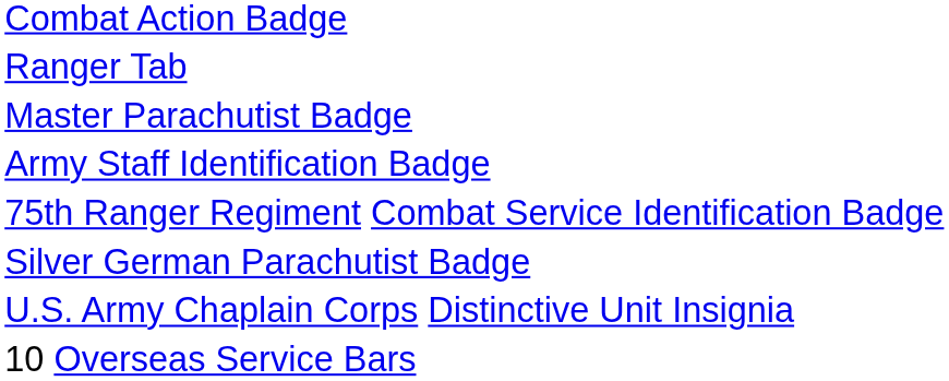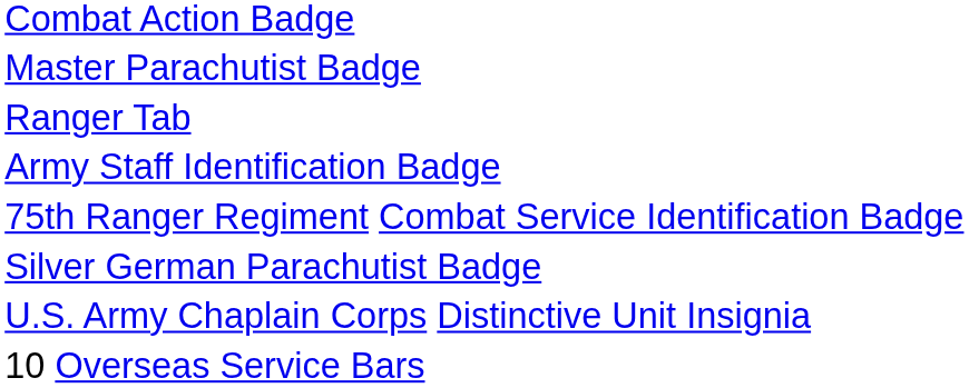 <table>
 <tr>
 <td></td>
 <td><a href='#'>Combat Action Badge</a></td>
 </tr>
 <tr>
 <td></td>
-<td><a href='#'>Ranger Tab</a></td>
+<td><a href='#'>Master Parachutist Badge</a></td>
 </tr>
 <tr>
 <td></td>
-<td><a href='#'>Master Parachutist Badge</a></td>
+<td><a href='#'>Ranger Tab</a></td>
 </tr>
 <tr>
 <td></td>
 <td><a href='#'>Army Staff Identification Badge</a></td>
 </tr>
 <tr>
 <td></td>
 <td><a href='#'>75th Ranger Regiment</a> <a href='#'>Combat Service Identification Badge</a></td>
 </tr>
 <tr>
 <td></td>
 <td><a href='#'>Silver German Parachutist Badge</a></td>
 </tr>
 <tr>
 <td></td>
 <td><a href='#'>U.S. Army Chaplain Corps</a> <a href='#'>Distinctive Unit Insignia</a></td>
 </tr>
 <tr>
 <td></td>
 <td>10 <a href='#'>Overseas Service Bars</a></td>
 </tr>
 </table>
